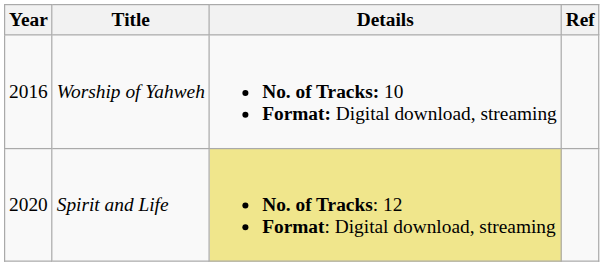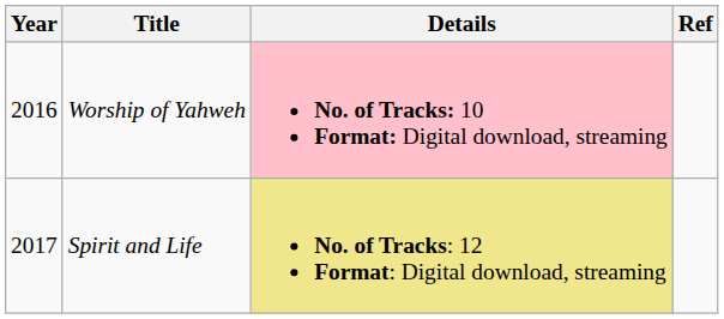 <table class="wikitable">
 <tr>
 <th>Year</th>
 <th>Title</th>
 <th>Details</th>
 <th>Ref</th>
 </tr>
 <tr>
 <td>2016</td>
 <td><em>Worship of Yahweh</em></td>
-<td><br><ul><li><strong>No. of Tracks:</strong> 10</li><li><strong>Format:</strong> Digital download, streaming</li></ul></td>
+<td style="background: pink;"><br><ul><li><strong>No. of Tracks:</strong> 10</li><li><strong>Format:</strong> Digital download, streaming</li></ul></td>
 <td></td>
 </tr>
 <tr>
-<td>2020</td>
+<td>2017</td>
 <td><em>Spirit and Life</em></td>
 <td style="background: khaki;"><br><ul><li><strong>No. of Tracks</strong>: 12</li><li><strong>Format</strong>: Digital download, streaming</li></ul></td>
 <td></td>
 </tr>
 </table>
